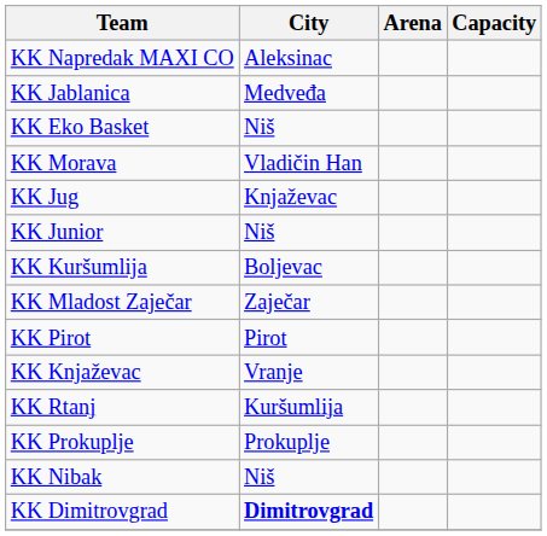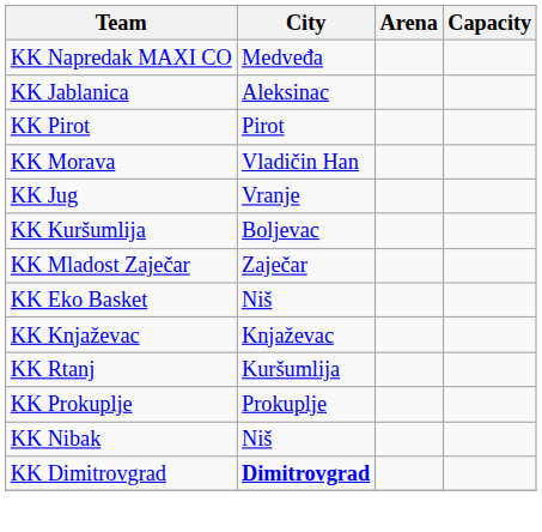 <table class="wikitable sortable">
 <tr>
 <th>Team</th>
 <th>City</th>
 <th>Arena</th>
 <th>Capacity</th>
 </tr>
 <tr>
 <td><a href='#'>KK Napredak MAXI CO</a></td>
+<td><a href='#'>Medveđa</a></td>
+<td></td>
+<td></td>
+</tr>
+<tr>
+<td><a href='#'>KK Jablanica</a></td>
 <td><a href='#'>Aleksinac</a></td>
 <td></td>
 <td></td>
 </tr>
 <tr>
-<td><a href='#'>KK Jablanica</a></td>
-<td><a href='#'>Medveđa</a></td>
-<td></td>
-<td></td>
-</tr>
-<tr>
-<td><a href='#'>KK Eko Basket</a></td>
-<td><a href='#'>Niš</a></td>
+<td><a href='#'>KK Pirot</a></td>
+<td><a href='#'>Pirot</a></td>
 <td></td>
 <td></td>
 </tr>
 <tr>
 <td><a href='#'>KK Morava</a></td>
 <td><a href='#'>Vladičin Han</a></td>
 <td></td>
 <td></td>
 </tr>
 <tr>
 <td><a href='#'>KK Jug</a></td>
-<td><a href='#'>Knjaževac</a></td>
-<td></td>
-<td></td>
-</tr>
-<tr>
-<td><a href='#'>KK Junior</a></td>
-<td><a href='#'>Niš</a></td>
+<td><a href='#'>Vranje</a></td>
 <td></td>
 <td></td>
 </tr>
 <tr>
 <td><a href='#'>KK Kuršumlija</a></td>
 <td><a href='#'>Boljevac</a></td>
 <td></td>
 <td></td>
 </tr>
 <tr>
 <td><a href='#'>KK Mladost Zaječar</a></td>
 <td><a href='#'>Zaječar</a></td>
 <td></td>
 <td></td>
 </tr>
 <tr>
-<td><a href='#'>KK Pirot</a></td>
-<td><a href='#'>Pirot</a></td>
+<td><a href='#'>KK Eko Basket</a></td>
+<td><a href='#'>Niš</a></td>
 <td></td>
 <td></td>
 </tr>
 <tr>
 <td><a href='#'>KK Knjaževac</a></td>
-<td><a href='#'>Vranje</a></td>
+<td><a href='#'>Knjaževac</a></td>
 <td></td>
 <td></td>
 </tr>
 <tr>
 <td><a href='#'>KK Rtanj</a></td>
 <td><a href='#'>Kuršumlija</a></td>
 <td></td>
 <td></td>
 </tr>
 <tr>
 <td><a href='#'>KK Prokuplje</a></td>
 <td><a href='#'>Prokuplje</a></td>
 <td></td>
 <td></td>
 </tr>
 <tr>
 <td><a href='#'>KK Nibak</a></td>
 <td><a href='#'>Niš</a></td>
 <td></td>
 <td></td>
 </tr>
 <tr>
 <td><a href='#'>KK Dimitrovgrad</a></td>
 <td><strong><a href='#'>Dimitrovgrad</a></strong></td>
 <td></td>
 <td></td>
 </tr>
 <tr>
 </tr>
 </table>
